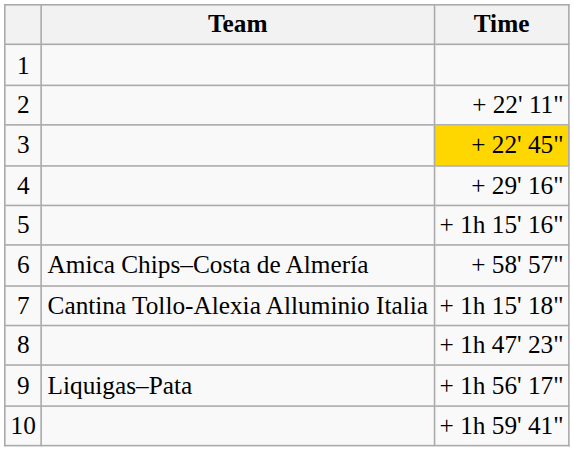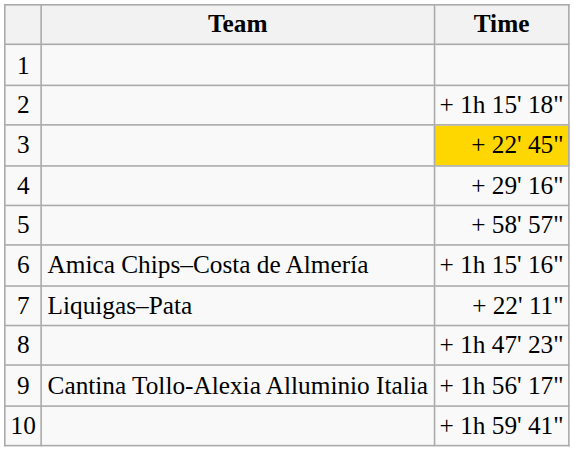 <table class="wikitable">
 <tr>
 <th></th>
 <th>Team</th>
 <th>Time</th>
 </tr>
 <tr>
 <td style="text-align:center;">1</td>
 <td></td>
 <td align="right"></td>
 </tr>
 <tr>
 <td style="text-align:center;">2</td>
 <td></td>
-<td align="right">+ 22' 11"</td>
+<td align="right">+ 1h 15' 18"</td>
 </tr>
 <tr>
 <td style="text-align:center;">3</td>
 <td></td>
 <td align="right" style="background: gold;">+ 22' 45"</td>
 </tr>
 <tr>
 <td style="text-align:center;">4</td>
 <td></td>
 <td align="right">+ 29' 16"</td>
 </tr>
 <tr>
 <td style="text-align:center;">5</td>
 <td></td>
-<td align="right">+ 1h 15' 16"</td>
+<td align="right">+ 58' 57"</td>
 </tr>
 <tr>
 <td style="text-align:center;">6</td>
 <td>Amica Chips–Costa de Almería</td>
-<td align="right">+ 58' 57"</td>
+<td align="right">+ 1h 15' 16"</td>
 </tr>
 <tr>
 <td style="text-align:center;">7</td>
-<td>Cantina Tollo-Alexia Alluminio Italia</td>
-<td align="right">+ 1h 15' 18"</td>
+<td>Liquigas–Pata</td>
+<td align="right">+ 22' 11"</td>
 </tr>
 <tr>
 <td style="text-align:center;">8</td>
 <td></td>
 <td align="right">+ 1h 47' 23"</td>
 </tr>
 <tr>
 <td style="text-align:center;">9</td>
-<td>Liquigas–Pata</td>
+<td>Cantina Tollo-Alexia Alluminio Italia</td>
 <td align="right">+ 1h 56' 17"</td>
 </tr>
 <tr>
 <td style="text-align:center;">10</td>
 <td></td>
 <td align="right">+ 1h 59' 41"</td>
 </tr>
 </table>
